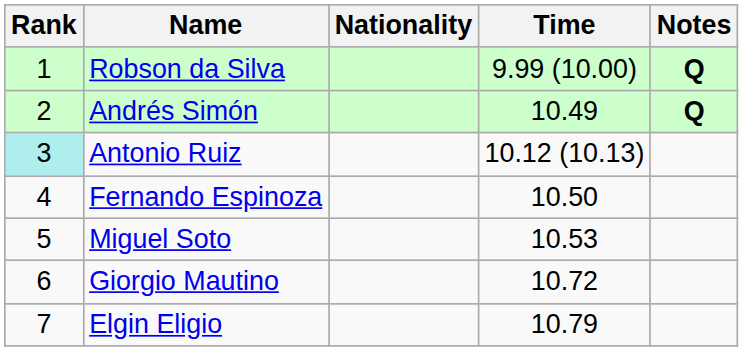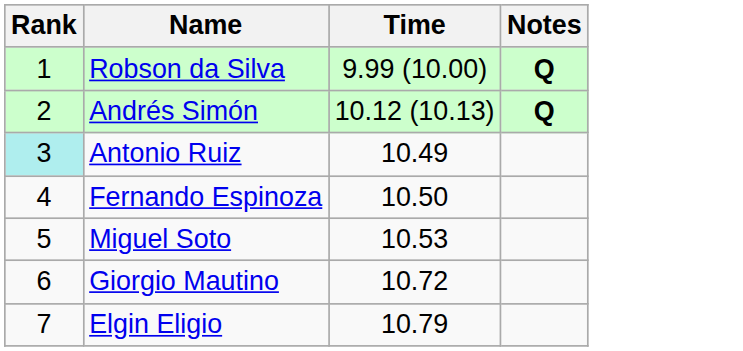 <table class="wikitable sortable" style="text-align:center">
 <tr>
 <th>Rank</th>
 <th>Name</th>
-<th>Nationality</th>
 <th>Time</th>
 <th>Notes</th>
 </tr>
 <tr bgcolor=ccffcc>
 <td align=center>1</td>
 <td align=left><a href='#'>Robson da Silva</a></td>
-<td align=left></td>
 <td>9.99 (10.00)</td>
 <td><strong>Q</strong></td>
 </tr>
 <tr bgcolor=ccffcc>
 <td align=center>2</td>
 <td align=left><a href='#'>Andrés Simón</a></td>
-<td align=left></td>
-<td>10.49</td>
+<td>10.12 (10.13)</td>
 <td><strong>Q</strong></td>
 </tr>
 <tr>
 <td align=center style="background: paleturquoise;">3</td>
 <td align=left><a href='#'>Antonio Ruiz</a></td>
-<td align=left></td>
-<td>10.12 (10.13)</td>
+<td>10.49</td>
 <td></td>
 </tr>
 <tr>
 <td align=center>4</td>
 <td align=left><a href='#'>Fernando Espinoza</a></td>
-<td align=left></td>
 <td>10.50</td>
 <td></td>
 </tr>
 <tr>
 <td align=center>5</td>
 <td align=left><a href='#'>Miguel Soto</a></td>
-<td align=left></td>
 <td>10.53</td>
 <td></td>
 </tr>
 <tr>
 <td align=center>6</td>
 <td align=left><a href='#'>Giorgio Mautino</a></td>
-<td align=left></td>
 <td>10.72</td>
 <td></td>
 </tr>
 <tr>
 <td align=center>7</td>
 <td align=left><a href='#'>Elgin Eligio</a></td>
-<td align=left></td>
 <td>10.79</td>
 <td></td>
 </tr>
 </table>
